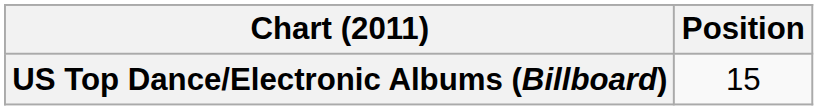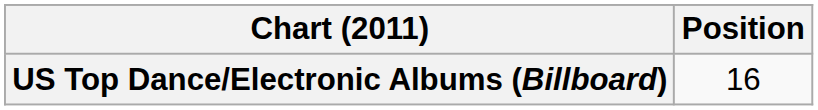 <table class="wikitable plainrowheaders sortable">
 <tr>
 <th>Chart (2011)</th>
 <th>Position</th>
 </tr>
 <tr>
 <th scope="row">US Top Dance/Electronic Albums (<em>Billboard</em>)</th>
-<td align="center">15</td>
+<td align="center">16</td>
 </tr>
 </table>
